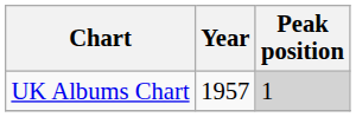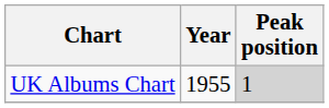 <table class="wikitable sortable">
 <tr>
 <th>Chart</th>
 <th>Year</th>
 <th>Peak<br>position</th>
 </tr>
 <tr>
 <td align="left"><a href='#'>UK Albums Chart</a></td>
-<td align="left">1957</td>
+<td align="left">1955</td>
 <td align="left" style="background: lightgrey;">1</td>
 </tr>
 <tr>
 </tr>
 </table>
